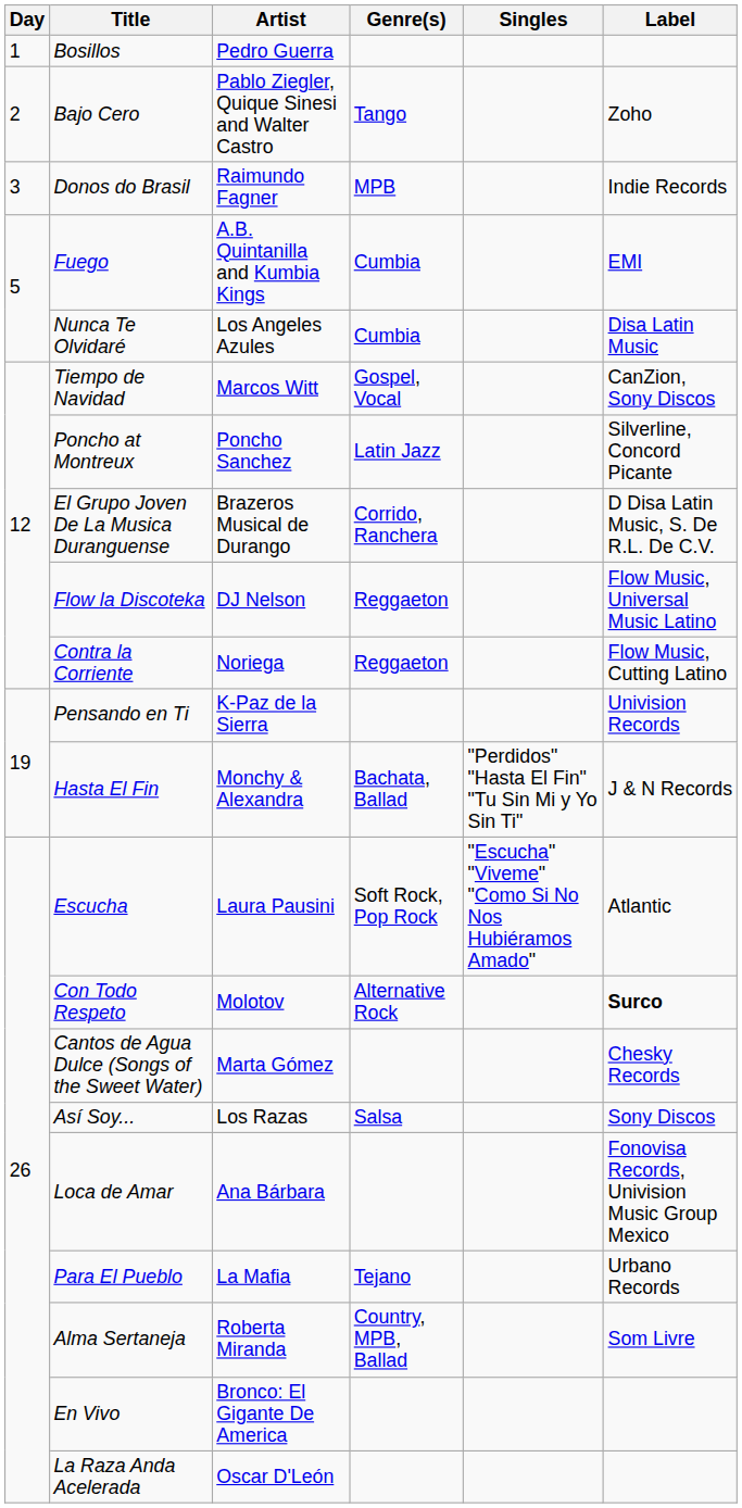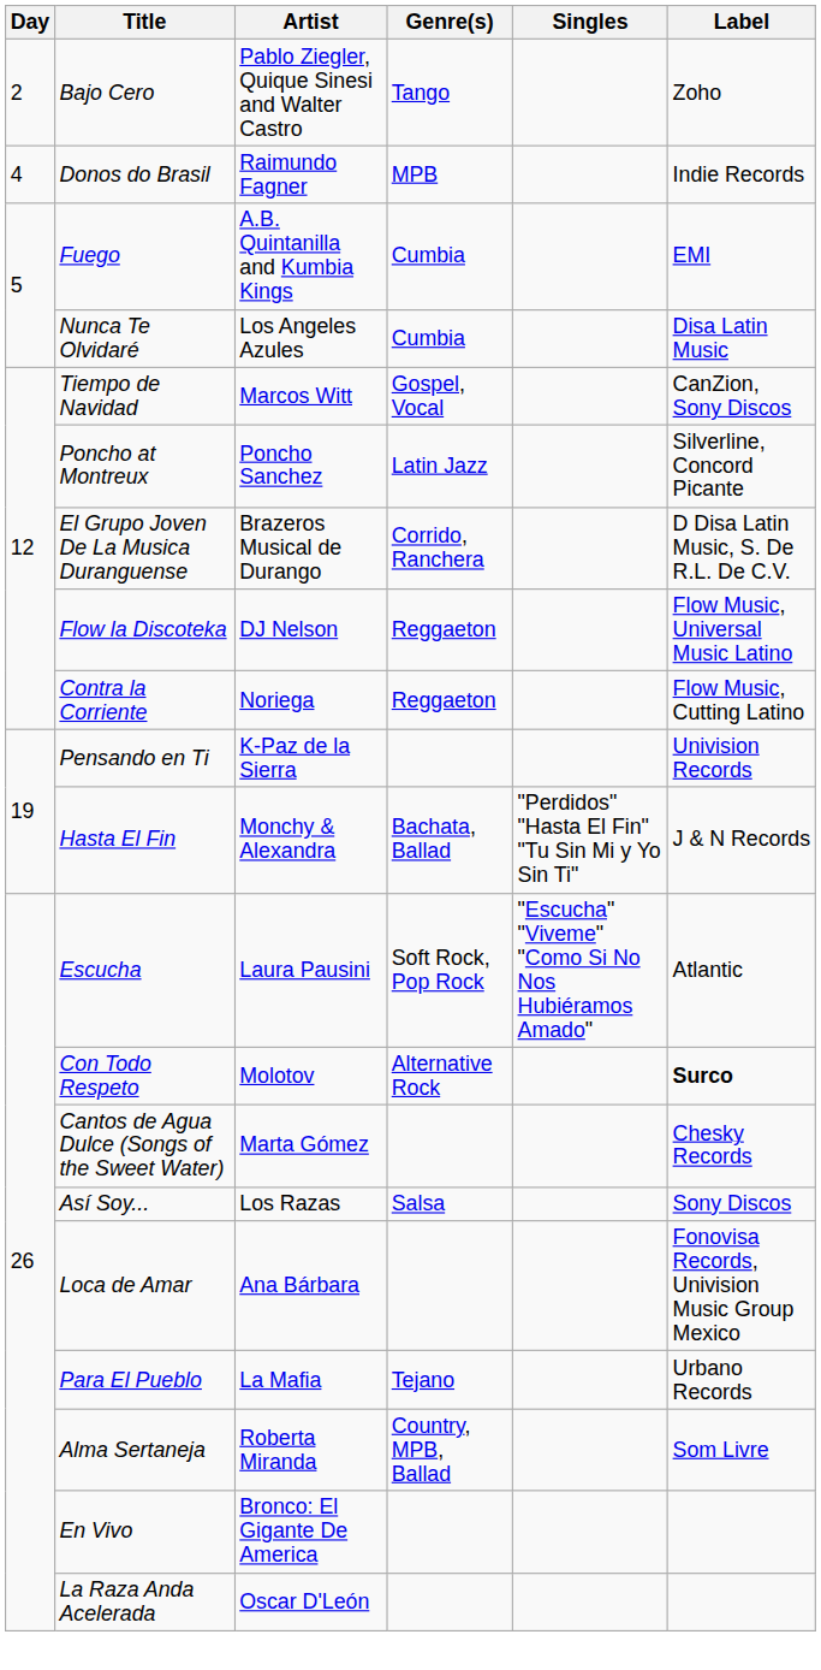 <table class="wikitable sortable" style="text-align: left;">
 <tr>
 <th>Day</th>
 <th>Title</th>
 <th>Artist</th>
 <th>Genre(s)</th>
 <th>Singles</th>
 <th>Label</th>
 </tr>
 <tr>
-<td>1</td>
-<td><em>Bosillos</em></td>
-<td><a href='#'>Pedro Guerra</a></td>
-<td></td>
-<td></td>
-<td></td>
-</tr>
-<tr>
 <td>2</td>
 <td><em>Bajo Cero</em></td>
 <td><a href='#'>Pablo Ziegler</a>, Quique Sinesi and Walter Castro</td>
 <td><a href='#'>Tango</a></td>
 <td></td>
 <td>Zoho</td>
 </tr>
 <tr>
-<td>3</td>
+<td>4</td>
 <td><em>Donos do Brasil</em></td>
 <td><a href='#'>Raimundo Fagner</a></td>
 <td><a href='#'>MPB</a></td>
 <td></td>
 <td>Indie Records</td>
 </tr>
 <tr>
 <td rowspan="2">5</td>
 <td><em><a href='#'>Fuego</a></em></td>
 <td><a href='#'>A.B. Quintanilla</a> and <a href='#'>Kumbia Kings</a></td>
 <td><a href='#'>Cumbia</a></td>
 <td></td>
 <td><a href='#'>EMI</a></td>
 </tr>
 <tr>
 <td><em>Nunca Te Olvidaré</em></td>
 <td>Los Angeles Azules</td>
 <td><a href='#'>Cumbia</a></td>
 <td></td>
 <td><a href='#'>Disa Latin Music</a></td>
 </tr>
 <tr>
 <td rowspan="5">12</td>
 <td><em>Tiempo de Navidad</em></td>
 <td><a href='#'>Marcos Witt</a></td>
 <td><a href='#'>Gospel</a>, <a href='#'>Vocal</a></td>
 <td></td>
 <td>CanZion, <a href='#'>Sony Discos</a></td>
 </tr>
 <tr>
 <td><em>Poncho at Montreux</em></td>
 <td><a href='#'>Poncho Sanchez</a></td>
 <td><a href='#'>Latin Jazz</a></td>
 <td></td>
 <td>Silverline, Concord Picante</td>
 </tr>
 <tr>
 <td><em>El Grupo Joven De La Musica Duranguense</em></td>
 <td>Brazeros Musical de Durango</td>
 <td><a href='#'>Corrido</a>, <a href='#'>Ranchera</a></td>
 <td></td>
 <td>D Disa Latin Music, S. De R.L. De C.V.</td>
 </tr>
 <tr>
 <td><em><a href='#'>Flow la Discoteka</a></em></td>
 <td><a href='#'>DJ Nelson</a></td>
 <td><a href='#'>Reggaeton</a></td>
 <td></td>
 <td><a href='#'>Flow Music</a>, <a href='#'>Universal Music Latino</a></td>
 </tr>
 <tr>
 <td><em><a href='#'>Contra la Corriente</a></em></td>
 <td><a href='#'>Noriega</a></td>
 <td><a href='#'>Reggaeton</a></td>
 <td></td>
 <td><a href='#'>Flow Music</a>, Cutting Latino</td>
 </tr>
 <tr>
 <td rowspan="2">19</td>
 <td><em>Pensando en Ti</em></td>
 <td><a href='#'>K-Paz de la Sierra</a></td>
 <td></td>
 <td></td>
 <td><a href='#'>Univision Records</a></td>
 </tr>
 <tr>
 <td><em><a href='#'>Hasta El Fin</a></em></td>
 <td><a href='#'>Monchy & Alexandra</a></td>
 <td><a href='#'>Bachata</a>, <a href='#'>Ballad</a></td>
 <td>"Perdidos"<br>"Hasta El Fin"<br>"Tu Sin Mi y Yo Sin Ti"</td>
 <td>J & N Records</td>
 </tr>
 <tr>
 <td rowspan="9">26</td>
 <td><em><a href='#'>Escucha</a></em></td>
 <td><a href='#'>Laura Pausini</a></td>
 <td>Soft Rock, <a href='#'>Pop Rock</a></td>
 <td>"<a href='#'>Escucha</a>"<br>"<a href='#'>Viveme</a>"<br>"<a href='#'>Como Si No Nos Hubiéramos Amado</a>"</td>
 <td>Atlantic</td>
 </tr>
 <tr>
 <td><em><a href='#'>Con Todo Respeto</a></em></td>
 <td><a href='#'>Molotov</a></td>
 <td><a href='#'>Alternative Rock</a></td>
 <td></td>
 <td><strong>Surco</strong></td>
 </tr>
 <tr>
 <td><em>Cantos de Agua Dulce (Songs of the Sweet Water)</em></td>
 <td><a href='#'>Marta Gómez</a></td>
 <td></td>
 <td></td>
 <td><a href='#'>Chesky Records</a></td>
 </tr>
 <tr>
 <td><em>Así Soy...</em></td>
 <td>Los Razas</td>
 <td><a href='#'>Salsa</a></td>
 <td></td>
 <td><a href='#'>Sony Discos</a></td>
 </tr>
 <tr>
 <td><em>Loca de Amar</em></td>
 <td><a href='#'>Ana Bárbara</a></td>
 <td></td>
 <td></td>
 <td><a href='#'>Fonovisa Records</a>, Univision Music Group Mexico</td>
 </tr>
 <tr>
 <td><em><a href='#'>Para El Pueblo</a></em></td>
 <td><a href='#'>La Mafia</a></td>
 <td><a href='#'>Tejano</a></td>
 <td></td>
 <td>Urbano Records</td>
 </tr>
 <tr>
 <td><em>Alma Sertaneja</em></td>
 <td><a href='#'>Roberta Miranda</a></td>
 <td><a href='#'>Country</a>, <a href='#'>MPB</a>, <a href='#'>Ballad</a></td>
 <td></td>
 <td><a href='#'>Som Livre</a></td>
 </tr>
 <tr>
 <td><em>En Vivo</em></td>
 <td><a href='#'>Bronco: El Gigante De America</a></td>
 <td></td>
 <td></td>
 <td></td>
 </tr>
 <tr>
 <td><em>La Raza Anda Acelerada</em></td>
 <td><a href='#'>Oscar D'León</a></td>
 <td></td>
 <td></td>
 <td></td>
 </tr>
 </table>
